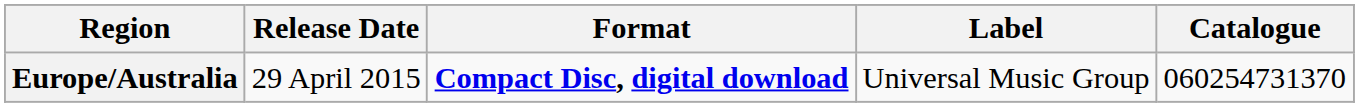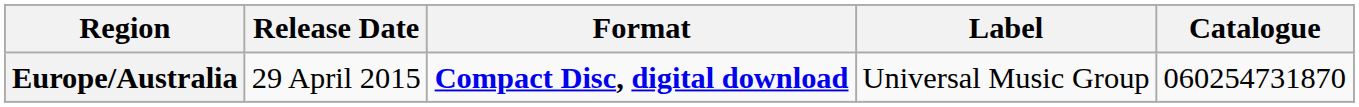 <table class="wikitable plainrowheaders">
 <tr>
 <th scope="col">Region</th>
 <th scope="col">Release Date</th>
 <th scope="col">Format</th>
 <th scope="col">Label</th>
 <th scope="col">Catalogue</th>
 </tr>
 <tr>
 <th scope="row" rowspan="1">Europe/Australia</th>
 <td>29 April 2015 </td>
 <td><strong><a href='#'>Compact Disc</a>, <a href='#'>digital download</a></strong></td>
 <td>Universal Music Group</td>
-<td>060254731370</td>
+<td>060254731870</td>
 </tr>
 </table>
